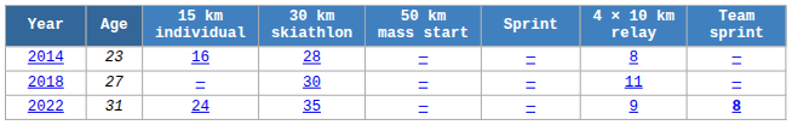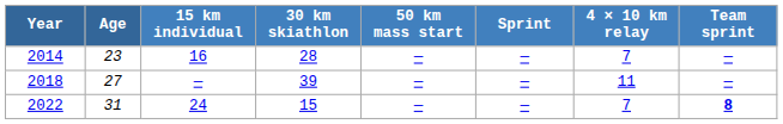 <table class="wikitable" style="font-size:95%; text-align:center; border:grey solid 1px; border-collapse:collapse; background:#ffffff;">
 <tr>
 <th style="background-color:#369; color:white; width:60px;"> Year </th>
 <th style="background-color:#369; color:white; width:40px;"> Age </th>
 <th style="background-color:#4180be; color:white; width:75px;"> 15 km <br> individual </th>
 <th style="background-color:#4180be; color:white; width:75px;"> 30 km <br> skiathlon </th>
 <th style="background-color:#4180be; color:white; width:75px;"> 50 km <br> mass start </th>
 <th style="background-color:#4180be; color:white; width:75px;"> Sprint </th>
 <th style="background-color:#4180be; color:white; width:75px;"> 4 × 10 km <br> relay </th>
 <th style="background-color:#4180be; color:white; width:75px;"> Team <br> sprint </th>
 </tr>
 <tr>
 <td><a href='#'>2014</a></td>
 <td><em>23</em></td>
 <td><a href='#'>16</a></td>
 <td><a href='#'>28</a></td>
 <td><a href='#'>—</a></td>
 <td><a href='#'>—</a></td>
-<td><a href='#'>8</a></td>
+<td><a href='#'>7</a></td>
 <td><a href='#'>—</a></td>
 </tr>
 <tr>
 <td><a href='#'>2018</a></td>
 <td><em>27</em></td>
 <td><a href='#'>—</a></td>
-<td><a href='#'>30</a></td>
+<td><a href='#'>39</a></td>
 <td><a href='#'>—</a></td>
 <td><a href='#'>—</a></td>
 <td><a href='#'>11</a></td>
 <td><a href='#'>—</a></td>
 </tr>
 <tr>
 <td><a href='#'>2022</a></td>
 <td><em>31</em></td>
 <td><a href='#'>24</a></td>
-<td><a href='#'>35</a></td>
+<td><a href='#'>15</a></td>
 <td><a href='#'>—</a></td>
 <td><a href='#'>—</a></td>
-<td><a href='#'>9</a></td>
+<td><a href='#'>7</a></td>
 <td><strong><a href='#'>8</a></strong></td>
 </tr>
 </table>
